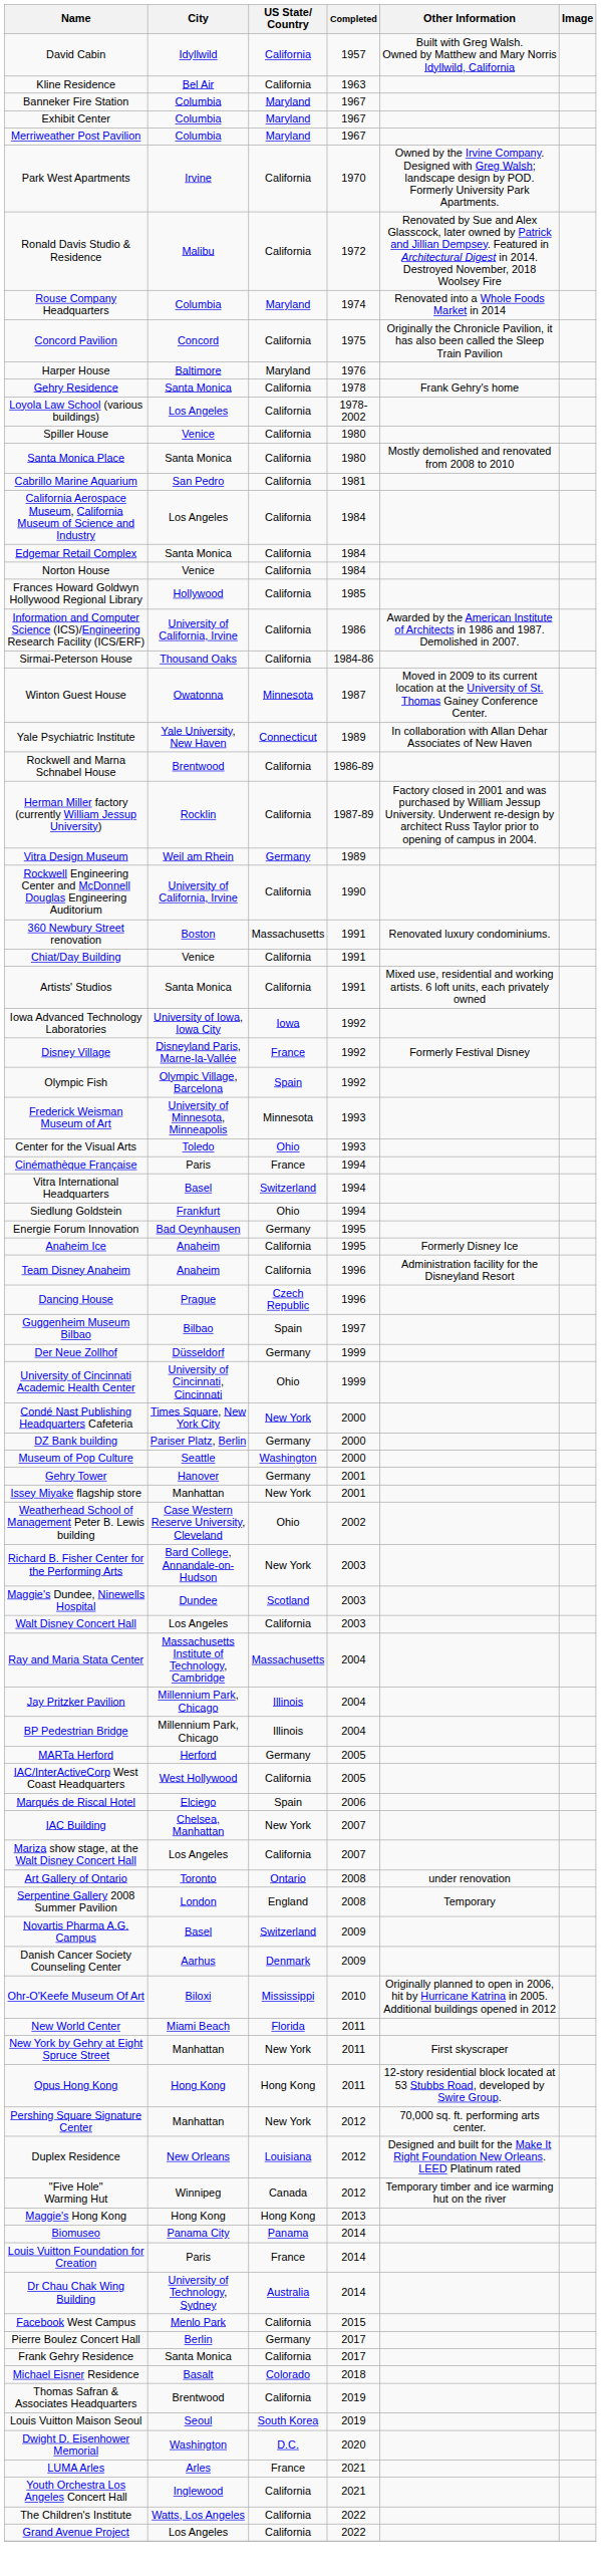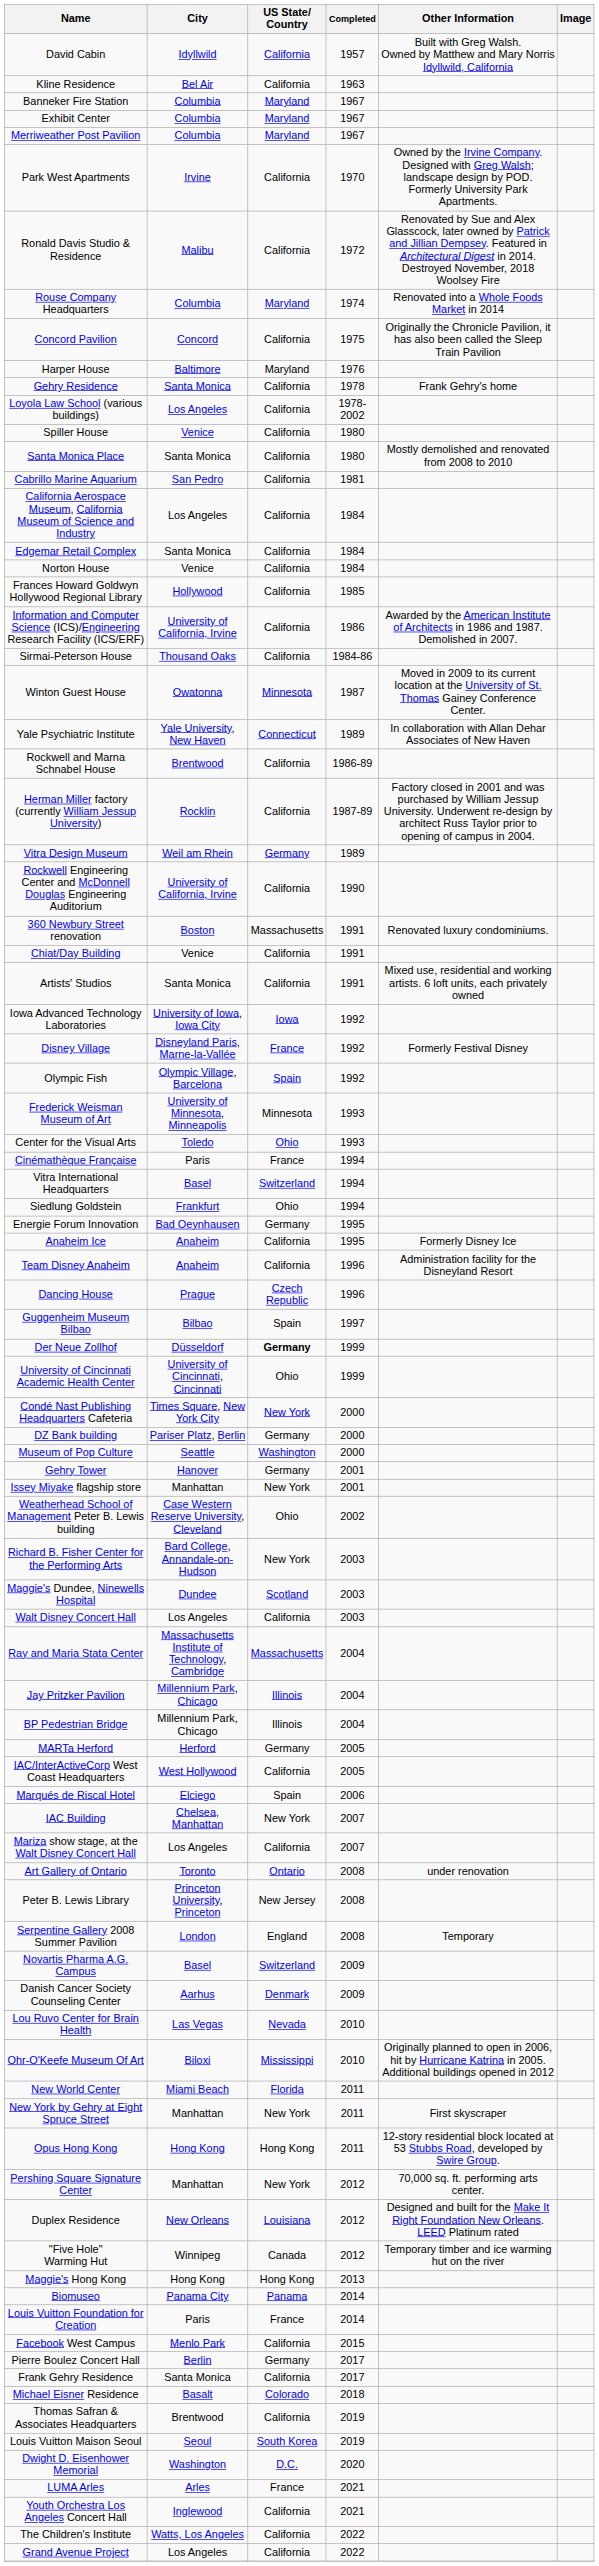 <table class="wikitable sortable" style="text-align: center;">
 <tr>
 <th>Name</th>
 <th>City</th>
 <th>US State/<br>Country</th>
 <th><small>Completed</small></th>
 <th>Other Information</th>
 <th class="unsortable">Image</th>
 </tr>
 <tr>
 <td>David Cabin</td>
 <td><a href='#'>Idyllwild</a></td>
 <td><a href='#'>California</a></td>
 <td>1957</td>
 <td>Built with Greg Walsh. <br>Owned by Matthew and Mary Norris <a href='#'>Idyllwild, California</a></td>
 <td></td>
 </tr>
 <tr>
 <td>Kline Residence</td>
 <td><a href='#'>Bel Air</a></td>
 <td>California</td>
 <td>1963</td>
 <td></td>
 <td></td>
 </tr>
 <tr>
 <td>Banneker Fire Station</td>
 <td><a href='#'>Columbia</a></td>
 <td><a href='#'>Maryland</a></td>
 <td>1967</td>
 <td></td>
 <td></td>
 </tr>
 <tr>
 <td>Exhibit Center</td>
 <td><a href='#'>Columbia</a></td>
 <td><a href='#'>Maryland</a></td>
 <td>1967</td>
 <td></td>
 <td></td>
 </tr>
 <tr>
 <td><a href='#'>Merriweather Post Pavilion</a></td>
 <td><a href='#'>Columbia</a></td>
 <td><a href='#'>Maryland</a></td>
 <td>1967</td>
 <td></td>
 <td></td>
 </tr>
 <tr>
 <td>Park West Apartments</td>
 <td><a href='#'>Irvine</a></td>
 <td>California</td>
 <td>1970</td>
 <td>Owned by the <a href='#'>Irvine Company</a>. Designed with <a href='#'>Greg Walsh</a>; landscape design by POD. Formerly University Park Apartments.</td>
 <td></td>
 </tr>
 <tr>
 <td>Ronald Davis Studio & Residence</td>
 <td><a href='#'>Malibu</a></td>
 <td>California</td>
 <td>1972</td>
 <td>Renovated by Sue and Alex Glasscock, later owned by <a href='#'>Patrick and Jillian Dempsey</a>. Featured in <em><a href='#'>Architectural Digest</a></em> in 2014. Destroyed November, 2018 Woolsey Fire</td>
 <td></td>
 </tr>
 <tr>
 <td><a href='#'>Rouse Company</a> Headquarters</td>
 <td><a href='#'>Columbia</a></td>
 <td><a href='#'>Maryland</a></td>
 <td>1974</td>
 <td>Renovated into a <a href='#'>Whole Foods Market</a> in 2014</td>
 <td></td>
 </tr>
 <tr>
 <td><a href='#'>Concord Pavilion</a></td>
 <td><a href='#'>Concord</a></td>
 <td>California</td>
 <td>1975</td>
 <td>Originally the  Chronicle Pavilion, it has also been called the Sleep Train Pavilion</td>
 <td></td>
 </tr>
 <tr>
 <td>Harper House</td>
 <td><a href='#'>Baltimore</a></td>
 <td>Maryland</td>
 <td>1976</td>
 <td></td>
 <td></td>
 </tr>
 <tr>
 <td><a href='#'>Gehry Residence</a></td>
 <td><a href='#'>Santa Monica</a></td>
 <td>California</td>
 <td>1978</td>
 <td>Frank Gehry's home</td>
 <td></td>
 </tr>
 <tr>
 <td><a href='#'>Loyola Law School</a> (various buildings)</td>
 <td><a href='#'>Los Angeles</a></td>
 <td>California</td>
 <td>1978-2002</td>
 <td></td>
 <td></td>
 </tr>
 <tr>
 <td>Spiller House</td>
 <td><a href='#'>Venice</a></td>
 <td>California</td>
 <td>1980</td>
 <td></td>
 <td></td>
 </tr>
 <tr>
 <td><a href='#'>Santa Monica Place</a></td>
 <td>Santa Monica</td>
 <td>California</td>
 <td>1980</td>
 <td>Mostly demolished and renovated from 2008 to 2010</td>
 <td></td>
 </tr>
 <tr>
 <td><a href='#'>Cabrillo Marine Aquarium</a></td>
 <td><a href='#'>San Pedro</a></td>
 <td>California</td>
 <td>1981</td>
 <td></td>
 <td></td>
 </tr>
 <tr>
 <td><a href='#'>California Aerospace Museum</a>, <a href='#'>California Museum of Science and Industry</a></td>
 <td>Los Angeles</td>
 <td>California</td>
 <td>1984</td>
 <td></td>
 <td></td>
 </tr>
 <tr>
 <td><a href='#'>Edgemar Retail Complex</a></td>
 <td>Santa Monica</td>
 <td>California</td>
 <td>1984</td>
 <td></td>
 <td></td>
 </tr>
 <tr>
 <td>Norton House</td>
 <td>Venice</td>
 <td>California</td>
 <td>1984</td>
 <td></td>
 <td></td>
 </tr>
 <tr>
 <td>Frances Howard Goldwyn Hollywood Regional Library</td>
 <td><a href='#'>Hollywood</a></td>
 <td>California</td>
 <td>1985</td>
 <td></td>
 <td></td>
 </tr>
 <tr>
 <td><a href='#'>Information and Computer Science</a> (ICS)/<a href='#'>Engineering</a> Research Facility (ICS/ERF)</td>
 <td><a href='#'>University of California, Irvine</a></td>
 <td>California</td>
 <td>1986</td>
 <td>Awarded by the <a href='#'>American Institute of Architects</a> in 1986 and 1987. Demolished in 2007.</td>
 <td></td>
 </tr>
 <tr>
 <td>Sirmai-Peterson House</td>
 <td><a href='#'>Thousand Oaks</a></td>
 <td>California</td>
 <td>1984-86</td>
 <td></td>
 <td></td>
 </tr>
 <tr>
 <td>Winton Guest House</td>
 <td><a href='#'>Owatonna</a></td>
 <td><a href='#'>Minnesota</a></td>
 <td>1987</td>
 <td>Moved in 2009 to its current location at the <a href='#'>University of St. Thomas</a> Gainey Conference Center.</td>
 <td></td>
 </tr>
 <tr>
 <td>Yale Psychiatric Institute</td>
 <td><a href='#'>Yale University</a>, <a href='#'>New Haven</a></td>
 <td><a href='#'>Connecticut</a></td>
 <td>1989</td>
 <td>In collaboration with Allan Dehar Associates of New Haven</td>
 <td></td>
 </tr>
 <tr>
 <td>Rockwell and Marna Schnabel House</td>
 <td><a href='#'>Brentwood</a></td>
 <td>California</td>
 <td>1986-89</td>
 <td></td>
 <td></td>
 </tr>
 <tr>
 <td><a href='#'>Herman Miller</a> factory (currently <a href='#'>William Jessup University</a>)</td>
 <td><a href='#'>Rocklin</a></td>
 <td>California</td>
 <td>1987-89</td>
 <td>Factory closed in 2001 and was purchased by William Jessup University. Underwent re-design by architect Russ Taylor prior to opening of campus in 2004.</td>
 <td></td>
 </tr>
 <tr>
 <td><a href='#'>Vitra Design Museum</a></td>
 <td><a href='#'>Weil am Rhein</a></td>
 <td><a href='#'>Germany</a></td>
 <td>1989</td>
 <td></td>
 <td></td>
 </tr>
 <tr>
 <td><a href='#'>Rockwell</a> Engineering Center and <a href='#'>McDonnell Douglas</a> Engineering Auditorium</td>
 <td><a href='#'>University of California, Irvine</a></td>
 <td>California</td>
 <td>1990</td>
 <td></td>
 <td></td>
 </tr>
 <tr>
 <td><a href='#'>360 Newbury Street</a> renovation</td>
 <td><a href='#'>Boston</a></td>
 <td>Massachusetts</td>
 <td>1991</td>
 <td>Renovated luxury condominiums.</td>
 <td></td>
 </tr>
 <tr>
 <td><a href='#'>Chiat/Day Building</a></td>
 <td>Venice</td>
 <td>California</td>
 <td>1991</td>
 <td></td>
 <td></td>
 </tr>
 <tr>
 <td>Artists' Studios</td>
 <td>Santa Monica</td>
 <td>California</td>
 <td>1991</td>
 <td>Mixed use, residential and working artists.  6 loft units, each privately owned</td>
 <td></td>
 </tr>
 <tr>
 <td>Iowa Advanced Technology Laboratories</td>
 <td><a href='#'>University of Iowa</a>, <a href='#'>Iowa City</a></td>
 <td><a href='#'>Iowa</a></td>
 <td>1992</td>
 <td></td>
 <td></td>
 </tr>
 <tr>
 <td><a href='#'>Disney Village</a></td>
 <td><a href='#'>Disneyland Paris</a>, <a href='#'>Marne-la-Vallée</a></td>
 <td><a href='#'>France</a></td>
 <td>1992</td>
 <td>Formerly Festival Disney</td>
 <td></td>
 </tr>
 <tr>
 <td>Olympic Fish</td>
 <td><a href='#'>Olympic Village</a>, <a href='#'>Barcelona</a></td>
 <td><a href='#'>Spain</a></td>
 <td>1992</td>
 <td></td>
 <td></td>
 </tr>
 <tr>
 <td><a href='#'>Frederick Weisman Museum of Art</a></td>
 <td><a href='#'>University of Minnesota</a>, <a href='#'>Minneapolis</a></td>
 <td>Minnesota</td>
 <td>1993</td>
 <td></td>
 <td></td>
 </tr>
 <tr>
 <td>Center for the Visual Arts</td>
 <td><a href='#'>Toledo</a></td>
 <td><a href='#'>Ohio</a></td>
 <td>1993</td>
 <td></td>
 <td></td>
 </tr>
 <tr>
 <td><a href='#'>Cinémathèque Française</a></td>
 <td>Paris</td>
 <td>France</td>
 <td>1994</td>
 <td></td>
 <td></td>
 </tr>
 <tr>
 <td>Vitra International Headquarters</td>
 <td><a href='#'>Basel</a></td>
 <td><a href='#'>Switzerland</a></td>
 <td>1994</td>
 <td></td>
 <td></td>
 </tr>
 <tr>
 <td>Siedlung Goldstein</td>
 <td><a href='#'>Frankfurt</a></td>
 <td>Ohio</td>
 <td>1994</td>
 <td></td>
 <td></td>
 </tr>
 <tr>
 <td>Energie Forum Innovation</td>
 <td><a href='#'>Bad Oeynhausen</a></td>
 <td>Germany</td>
 <td>1995</td>
 <td></td>
 <td></td>
 </tr>
 <tr>
 <td><a href='#'>Anaheim Ice</a></td>
 <td><a href='#'>Anaheim</a></td>
 <td>California</td>
 <td>1995</td>
 <td>Formerly Disney Ice</td>
 <td></td>
 </tr>
 <tr>
 <td><a href='#'>Team Disney Anaheim</a></td>
 <td><a href='#'>Anaheim</a></td>
 <td>California</td>
 <td>1996</td>
 <td>Administration facility for the Disneyland Resort</td>
 <td></td>
 </tr>
 <tr>
 <td><a href='#'>Dancing House</a></td>
 <td><a href='#'>Prague</a></td>
 <td><a href='#'>Czech Republic</a></td>
 <td>1996</td>
 <td></td>
 <td></td>
 </tr>
 <tr>
 <td><a href='#'>Guggenheim Museum Bilbao</a></td>
 <td><a href='#'>Bilbao</a></td>
 <td>Spain</td>
 <td>1997</td>
 <td></td>
 <td></td>
 </tr>
 <tr>
 <td><a href='#'>Der Neue Zollhof</a></td>
 <td><a href='#'>Düsseldorf</a></td>
-<td>Germany</td>
+<td><strong>Germany</strong></td>
 <td>1999</td>
 <td></td>
 <td></td>
 </tr>
 <tr>
 <td><a href='#'>University of Cincinnati Academic Health Center</a></td>
 <td><a href='#'>University of Cincinnati</a>, <a href='#'>Cincinnati</a></td>
 <td>Ohio</td>
 <td>1999</td>
 <td></td>
 <td></td>
 </tr>
 <tr>
 <td><a href='#'>Condé Nast Publishing Headquarters</a> Cafeteria</td>
 <td><a href='#'>Times Square</a>, <a href='#'>New York City</a></td>
 <td><a href='#'>New York</a></td>
 <td>2000</td>
 <td></td>
 <td></td>
 </tr>
 <tr>
 <td><a href='#'>DZ Bank building</a></td>
 <td><a href='#'>Pariser Platz</a>, <a href='#'>Berlin</a></td>
 <td>Germany</td>
 <td>2000</td>
 <td></td>
 <td></td>
 </tr>
 <tr>
 <td><a href='#'>Museum of Pop Culture</a></td>
 <td><a href='#'>Seattle</a></td>
 <td><a href='#'>Washington</a></td>
 <td>2000</td>
 <td></td>
 <td></td>
 </tr>
 <tr>
 <td><a href='#'>Gehry Tower</a></td>
 <td><a href='#'>Hanover</a></td>
 <td>Germany</td>
 <td>2001</td>
 <td></td>
 <td></td>
 </tr>
 <tr>
 <td><a href='#'>Issey Miyake</a> flagship store</td>
 <td>Manhattan</td>
 <td>New York</td>
 <td>2001</td>
 <td></td>
 <td></td>
 </tr>
 <tr>
 <td><a href='#'>Weatherhead School of Management</a> Peter B. Lewis building</td>
 <td><a href='#'>Case Western Reserve University</a>, <a href='#'>Cleveland</a></td>
 <td>Ohio</td>
 <td>2002</td>
 <td></td>
 <td></td>
 </tr>
 <tr>
 <td><a href='#'>Richard B. Fisher Center for the Performing Arts</a></td>
 <td><a href='#'>Bard College</a>, <a href='#'>Annandale-on-Hudson</a></td>
 <td>New York</td>
 <td>2003</td>
 <td></td>
 <td></td>
 </tr>
 <tr>
 <td><a href='#'>Maggie's</a> Dundee, <a href='#'>Ninewells Hospital</a></td>
 <td><a href='#'>Dundee</a></td>
 <td><a href='#'>Scotland</a></td>
 <td>2003</td>
 <td></td>
 <td></td>
 </tr>
 <tr>
 <td><a href='#'>Walt Disney Concert Hall</a></td>
 <td>Los Angeles</td>
 <td>California</td>
 <td>2003</td>
 <td></td>
 <td></td>
 </tr>
 <tr>
 <td><a href='#'>Ray and Maria Stata Center</a></td>
 <td><a href='#'>Massachusetts Institute of Technology</a>, <a href='#'>Cambridge</a></td>
 <td><a href='#'>Massachusetts</a></td>
 <td>2004</td>
 <td></td>
 <td></td>
 </tr>
 <tr>
 <td><a href='#'>Jay Pritzker Pavilion</a></td>
 <td><a href='#'>Millennium Park</a>, <a href='#'>Chicago</a></td>
 <td><a href='#'>Illinois</a></td>
 <td>2004</td>
 <td></td>
 <td></td>
 </tr>
 <tr>
 <td><a href='#'>BP Pedestrian Bridge</a></td>
 <td>Millennium Park, Chicago</td>
 <td>Illinois</td>
 <td>2004</td>
 <td></td>
 <td></td>
 </tr>
 <tr>
 <td><a href='#'>MARTa Herford</a></td>
 <td><a href='#'>Herford</a></td>
 <td>Germany</td>
 <td>2005</td>
 <td></td>
 <td></td>
 </tr>
 <tr>
 <td><a href='#'>IAC/InterActiveCorp</a> West Coast Headquarters</td>
 <td><a href='#'>West Hollywood</a></td>
 <td>California</td>
 <td>2005</td>
 <td></td>
 <td></td>
 </tr>
 <tr>
 <td><a href='#'>Marqués de Riscal Hotel</a></td>
 <td><a href='#'>Elciego</a></td>
 <td>Spain</td>
 <td>2006</td>
 <td></td>
 <td></td>
 </tr>
 <tr>
 <td><a href='#'>IAC Building</a></td>
 <td><a href='#'>Chelsea, Manhattan</a></td>
 <td>New York</td>
 <td>2007</td>
 <td></td>
 <td></td>
 </tr>
 <tr>
 <td><a href='#'>Mariza</a> show stage, at the <a href='#'>Walt Disney Concert Hall</a></td>
 <td>Los Angeles</td>
 <td>California</td>
 <td>2007</td>
 <td></td>
 <td></td>
 </tr>
 <tr>
 <td><a href='#'>Art Gallery of Ontario</a></td>
 <td><a href='#'>Toronto</a></td>
 <td><a href='#'>Ontario</a></td>
 <td>2008</td>
 <td>under renovation</td>
 <td></td>
 </tr>
 <tr>
+<td>Peter B. Lewis Library</td>
+<td><a href='#'>Princeton University</a>, <a href='#'>Princeton</a></td>
+<td>New Jersey</td>
+<td>2008</td>
+<td></td>
+<td></td>
+</tr>
+<tr>
 <td><a href='#'>Serpentine Gallery</a> 2008 Summer Pavilion</td>
 <td><a href='#'>London</a></td>
 <td>England</td>
 <td>2008</td>
 <td>Temporary</td>
 <td></td>
 </tr>
 <tr>
 <td><a href='#'>Novartis Pharma A.G. Campus</a></td>
 <td><a href='#'>Basel</a></td>
 <td><a href='#'>Switzerland</a></td>
 <td>2009</td>
 <td></td>
 <td></td>
 </tr>
 <tr>
 <td>Danish Cancer Society Counseling Center</td>
 <td><a href='#'>Aarhus</a></td>
 <td><a href='#'>Denmark</a></td>
 <td>2009</td>
+<td></td>
+<td></td>
+</tr>
+<tr>
+<td><a href='#'>Lou Ruvo Center for Brain Health</a></td>
+<td><a href='#'>Las Vegas</a></td>
+<td><a href='#'>Nevada</a></td>
+<td>2010</td>
 <td></td>
 <td></td>
 </tr>
 <tr>
 <td><a href='#'>Ohr-O'Keefe Museum Of Art</a></td>
 <td><a href='#'>Biloxi</a></td>
 <td><a href='#'>Mississippi</a></td>
 <td>2010</td>
 <td>Originally planned to open in 2006, hit by <a href='#'>Hurricane Katrina</a> in 2005. Additional buildings opened in 2012</td>
 <td></td>
 </tr>
 <tr>
 <td><a href='#'>New World Center</a></td>
 <td><a href='#'>Miami Beach</a></td>
 <td><a href='#'>Florida</a></td>
 <td>2011</td>
 <td></td>
 <td></td>
 </tr>
 <tr>
 <td><a href='#'>New York by Gehry at Eight Spruce Street</a></td>
 <td>Manhattan</td>
 <td>New York</td>
 <td>2011</td>
 <td>First skyscraper</td>
 <td></td>
 </tr>
 <tr>
 <td><a href='#'>Opus Hong Kong</a></td>
 <td><a href='#'>Hong Kong</a></td>
 <td>Hong Kong</td>
 <td>2011</td>
 <td>12-story residential block located at 53 <a href='#'>Stubbs Road</a>, developed by <a href='#'>Swire Group</a>.</td>
 <td></td>
 </tr>
 <tr>
 <td><a href='#'>Pershing Square Signature Center</a></td>
 <td>Manhattan</td>
 <td>New York</td>
 <td>2012</td>
 <td>70,000 sq. ft. performing arts center.</td>
 <td></td>
 </tr>
 <tr>
 <td>Duplex Residence</td>
 <td><a href='#'>New Orleans</a></td>
 <td><a href='#'>Louisiana</a></td>
 <td>2012</td>
 <td>Designed and built for the <a href='#'>Make It Right Foundation New Orleans</a>. <a href='#'>LEED</a> Platinum rated</td>
 <td></td>
 </tr>
 <tr>
 <td>"Five Hole"<br>Warming Hut</td>
 <td>Winnipeg</td>
 <td>Canada</td>
 <td>2012</td>
 <td>Temporary timber and ice warming hut on the river</td>
 <td></td>
 </tr>
 <tr>
 <td><a href='#'>Maggie's</a> Hong Kong</td>
 <td>Hong Kong</td>
 <td>Hong Kong</td>
 <td>2013</td>
 <td></td>
 <td></td>
 </tr>
 <tr>
 <td><a href='#'>Biomuseo</a></td>
 <td><a href='#'>Panama City</a></td>
 <td><a href='#'>Panama</a></td>
 <td>2014</td>
 <td></td>
 <td></td>
 </tr>
 <tr>
 <td><a href='#'>Louis Vuitton Foundation for Creation</a></td>
 <td>Paris</td>
 <td>France</td>
-<td>2014</td>
-<td></td>
-<td></td>
-</tr>
-<tr>
-<td><a href='#'>Dr Chau Chak Wing Building</a></td>
-<td><a href='#'>University of Technology</a>, <a href='#'>Sydney</a></td>
-<td><a href='#'>Australia</a></td>
 <td>2014</td>
 <td></td>
 <td></td>
 </tr>
 <tr>
 <td><a href='#'>Facebook</a> West Campus</td>
 <td><a href='#'>Menlo Park</a></td>
 <td>California</td>
 <td>2015</td>
 <td></td>
 <td></td>
 </tr>
 <tr>
 <td>Pierre Boulez Concert Hall</td>
 <td><a href='#'>Berlin</a></td>
 <td>Germany</td>
 <td>2017</td>
 <td></td>
 <td></td>
 </tr>
 <tr>
 <td>Frank Gehry Residence</td>
 <td>Santa Monica</td>
 <td>California</td>
 <td>2017</td>
 <td></td>
 <td></td>
 </tr>
 <tr>
 <td><a href='#'>Michael Eisner</a> Residence</td>
 <td><a href='#'>Basalt</a></td>
 <td><a href='#'>Colorado</a></td>
 <td>2018</td>
 <td></td>
 <td></td>
 </tr>
 <tr>
 <td>Thomas Safran & Associates Headquarters</td>
 <td>Brentwood</td>
 <td>California</td>
 <td>2019</td>
 <td></td>
 <td></td>
 </tr>
 <tr>
 <td>Louis Vuitton Maison Seoul</td>
 <td><a href='#'>Seoul</a></td>
 <td><a href='#'>South Korea</a></td>
 <td>2019</td>
 <td></td>
 <td></td>
 </tr>
 <tr>
 <td><a href='#'>Dwight D. Eisenhower Memorial</a></td>
 <td><a href='#'>Washington</a></td>
 <td><a href='#'>D.C.</a></td>
 <td>2020</td>
 <td></td>
 <td></td>
 </tr>
 <tr>
 <td><a href='#'>LUMA Arles</a></td>
 <td><a href='#'>Arles</a></td>
 <td>France</td>
 <td>2021</td>
 <td></td>
 <td></td>
 </tr>
 <tr>
 <td><a href='#'>Youth Orchestra Los Angeles</a> Concert Hall</td>
 <td><a href='#'>Inglewood</a></td>
 <td>California</td>
 <td>2021</td>
 <td></td>
 <td></td>
 </tr>
 <tr>
 <td>The Children's Institute</td>
 <td><a href='#'>Watts, Los Angeles</a></td>
 <td>California</td>
 <td>2022</td>
 <td></td>
 <td></td>
 </tr>
 <tr>
 <td><a href='#'>Grand Avenue Project</a></td>
 <td>Los Angeles</td>
 <td>California</td>
 <td>2022</td>
 <td></td>
 <td></td>
 </tr>
 <tr>
 </tr>
 </table>
